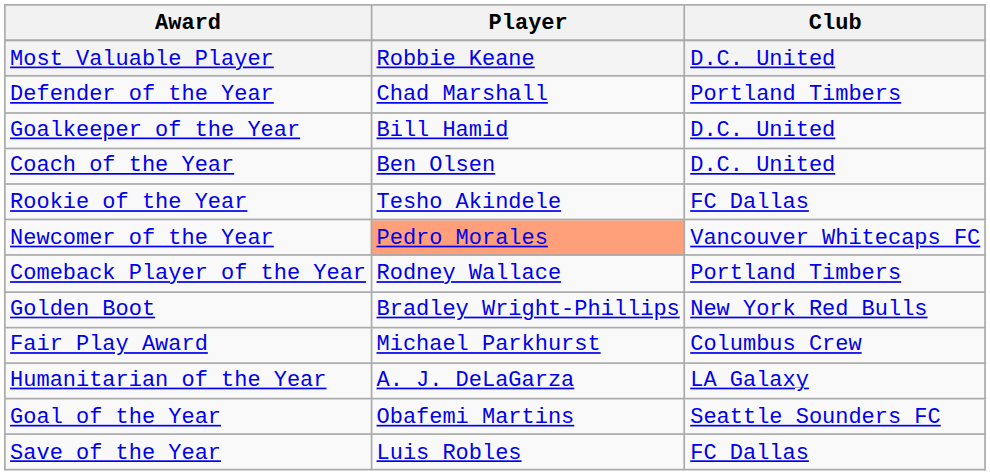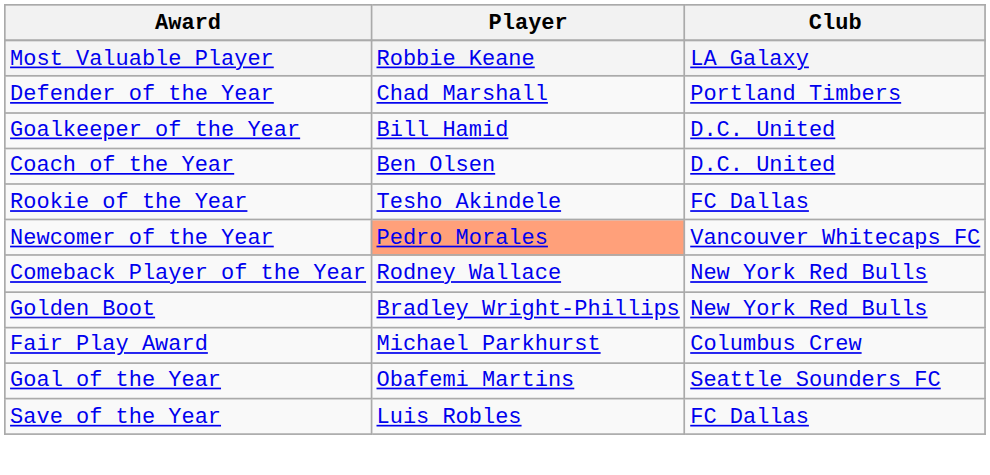 <table class="wikitable" style="font-size:100%">
 <tr>
 <th>Award</th>
 <th>Player</th>
 <th>Club</th>
 </tr>
 <tr>
 </tr>
 <tr style="background:#f4f4f4;">
 <td><a href='#'>Most Valuable Player</a></td>
 <td> <a href='#'>Robbie Keane</a></td>
-<td><a href='#'>D.C. United</a></td>
+<td><a href='#'>LA Galaxy</a></td>
 </tr>
 <tr>
 <td><a href='#'>Defender of the Year</a></td>
 <td> <a href='#'>Chad Marshall</a></td>
 <td><a href='#'>Portland Timbers</a></td>
 </tr>
 <tr>
 <td><a href='#'>Goalkeeper of the Year</a></td>
 <td> <a href='#'>Bill Hamid</a></td>
 <td><a href='#'>D.C. United</a></td>
 </tr>
 <tr>
 <td><a href='#'>Coach of the Year</a></td>
 <td> <a href='#'>Ben Olsen</a></td>
 <td><a href='#'>D.C. United</a></td>
 </tr>
 <tr>
 <td><a href='#'>Rookie of the Year</a></td>
 <td> <a href='#'>Tesho Akindele</a></td>
 <td><a href='#'>FC Dallas</a></td>
 </tr>
 <tr>
 <td><a href='#'>Newcomer of the Year</a></td>
 <td style="background: lightsalmon;"> <a href='#'>Pedro Morales</a></td>
 <td><a href='#'>Vancouver Whitecaps FC</a></td>
 </tr>
 <tr>
 <td><a href='#'>Comeback Player of the Year</a></td>
 <td> <a href='#'>Rodney Wallace</a></td>
-<td><a href='#'>Portland Timbers</a></td>
+<td><a href='#'>New York Red Bulls</a></td>
 </tr>
 <tr>
 <td><a href='#'>Golden Boot</a></td>
 <td> <a href='#'>Bradley Wright-Phillips</a></td>
 <td><a href='#'>New York Red Bulls</a></td>
 </tr>
 <tr>
 <td><a href='#'>Fair Play Award</a></td>
 <td> <a href='#'>Michael Parkhurst</a></td>
 <td><a href='#'>Columbus Crew</a></td>
 </tr>
 <tr>
-<td><a href='#'>Humanitarian of the Year</a></td>
-<td> <a href='#'>A. J. DeLaGarza</a></td>
-<td><a href='#'>LA Galaxy</a></td>
-</tr>
-<tr>
 <td><a href='#'>Goal of the Year</a></td>
 <td> <a href='#'>Obafemi Martins</a></td>
 <td><a href='#'>Seattle Sounders FC</a></td>
 </tr>
 <tr>
 <td><a href='#'>Save of the Year</a></td>
 <td> <a href='#'>Luis Robles</a></td>
 <td><a href='#'>FC Dallas</a></td>
 </tr>
 </table>
